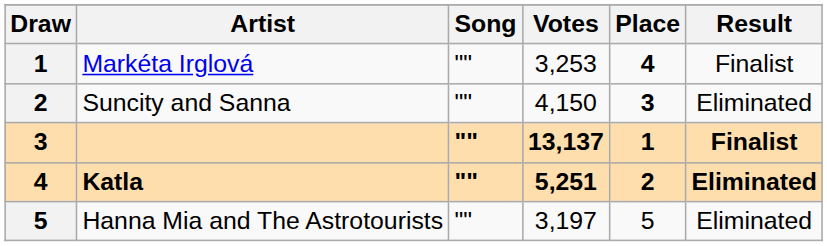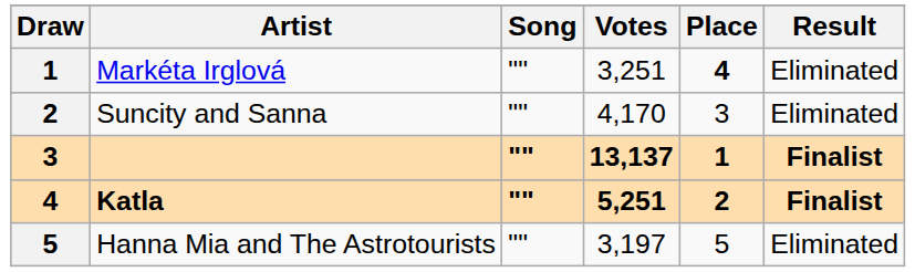 <table class="sortable wikitable plainrowheaders" style="margin: 1em auto 1em auto; text-align:center">
 <tr>
 </tr>
 <tr>
 <th scope="col">Draw</th>
 <th scope="col">Artist</th>
 <th scope="col">Song</th>
 <th scope="col">Votes</th>
 <th scope="col">Place</th>
 <th scope="col">Result</th>
 </tr>
 <tr>
 <th scope="row" style="text-align:center;">1</th>
 <td align="left"><a href='#'>Markéta Irglová</a></td>
 <td align="left">""</td>
-<td>3,253</td>
+<td>3,251</td>
 <td><strong>4</strong></td>
-<td>Finalist</td>
+<td>Eliminated</td>
 </tr>
 <tr>
 <th scope="row" style="text-align:center;">2</th>
 <td align="left">Suncity and Sanna</td>
 <td align="left">""</td>
-<td>4,150</td>
-<td><strong>3</strong></td>
+<td>4,170</td>
+<td>3</td>
 <td>Eliminated</td>
 </tr>
 <tr style="font-weight:bold; background:navajowhite;">
 <th scope="row" style="text-align:center; font-weight:bold; background:navajowhite;">3</th>
 <td align="left"></td>
 <td align="left">""</td>
 <td>13,137</td>
 <td>1</td>
 <td>Finalist</td>
 </tr>
 <tr style="font-weight:bold; background:navajowhite;">
 <th scope="row" style="text-align:center; font-weight:bold; background:navajowhite;">4</th>
 <td align="left">Katla</td>
 <td align="left">""</td>
 <td>5,251</td>
 <td>2</td>
-<td>Eliminated</td>
+<td>Finalist</td>
 </tr>
 <tr>
 <th scope="row" style="text-align:center;">5</th>
 <td align="left">Hanna Mia and The Astrotourists</td>
 <td align="left">""</td>
 <td>3,197</td>
 <td>5</td>
 <td>Eliminated</td>
 </tr>
 </table>
